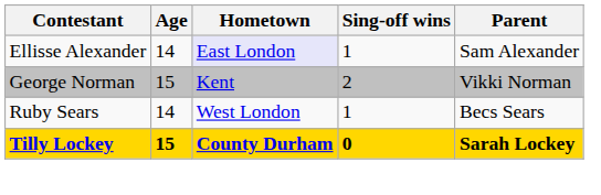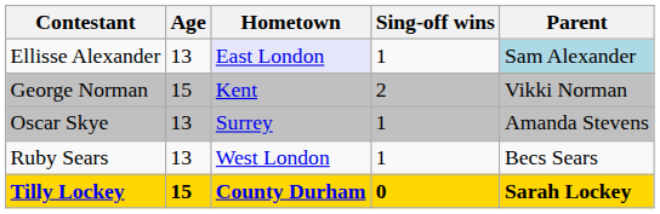 <table class="wikitable">
 <tr>
 <th>Contestant</th>
 <th>Age</th>
 <th>Hometown</th>
 <th>Sing-off wins</th>
 <th>Parent</th>
 </tr>
 <tr>
 <td>Ellisse Alexander</td>
-<td>14</td>
+<td>13</td>
 <td style="background: lavender;"><a href='#'>East London</a></td>
 <td>1</td>
-<td>Sam Alexander</td>
+<td style="background: lightblue;">Sam Alexander</td>
 </tr>
 <tr>
 <td style="background:silver;">George Norman</td>
 <td style="background:silver;">15</td>
 <td style="background:silver;"><a href='#'>Kent</a></td>
 <td style="background:silver;">2</td>
 <td style="background:silver;">Vikki Norman</td>
 </tr>
 <tr>
+<td style="background:silver;">Oscar Skye</td>
+<td style="background:silver;">13</td>
+<td style="background:silver;"><a href='#'>Surrey</a></td>
+<td style="background:silver;">1</td>
+<td style="background:silver;">Amanda Stevens</td>
+</tr>
+<tr>
 <td>Ruby Sears</td>
-<td>14</td>
+<td>13</td>
 <td><a href='#'>West London</a></td>
 <td>1</td>
 <td>Becs Sears</td>
 </tr>
 <tr>
 <td style="background:gold;"><strong><a href='#'>Tilly Lockey</a></strong></td>
 <td style="background:gold;"><strong>15</strong></td>
 <td style="background:gold;"><strong><a href='#'>County Durham</a></strong></td>
 <td style="background:gold;"><strong>0</strong></td>
 <td style="background:gold;"><strong>Sarah Lockey</strong></td>
 </tr>
 </table>
